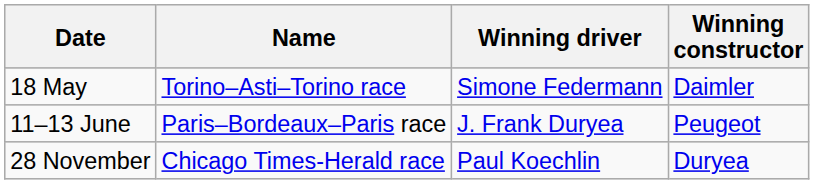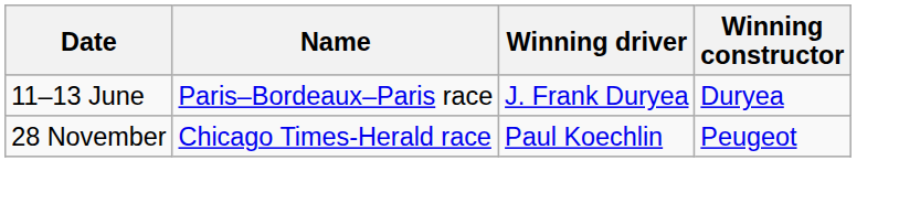 <table class="wikitable" style="font-size:95%">
 <tr>
 <th>Date</th>
 <th>Name</th>
 <th>Winning driver</th>
 <th>Winning<br>constructor</th>
 </tr>
 <tr>
-<td>18 May</td>
-<td> <a href='#'>Torino–Asti–Torino race</a></td>
-<td> <a href='#'>Simone Federmann</a></td>
-<td><a href='#'>Daimler</a></td>
-</tr>
-<tr>
 <td>11–13 June</td>
 <td> <a href='#'>Paris–Bordeaux–Paris</a> race</td>
 <td> <a href='#'>J. Frank Duryea</a></td>
-<td><a href='#'>Peugeot</a></td>
+<td><a href='#'>Duryea</a></td>
 </tr>
 <tr>
 <td>28 November</td>
 <td> <a href='#'>Chicago Times-Herald race</a></td>
 <td> <a href='#'>Paul Koechlin</a></td>
-<td><a href='#'>Duryea</a></td>
+<td><a href='#'>Peugeot</a></td>
 </tr>
 </table>
